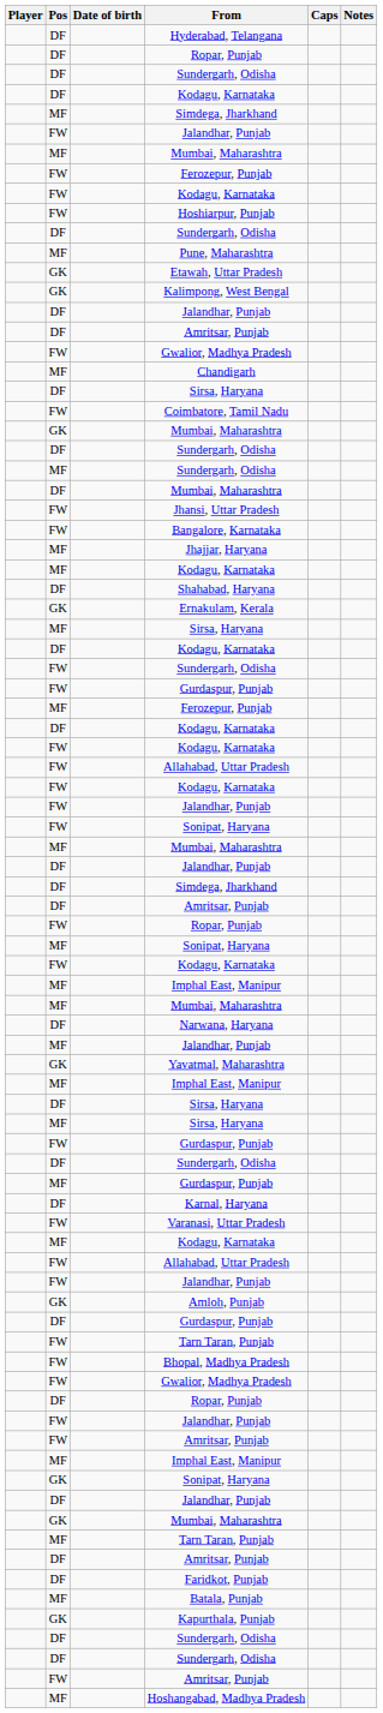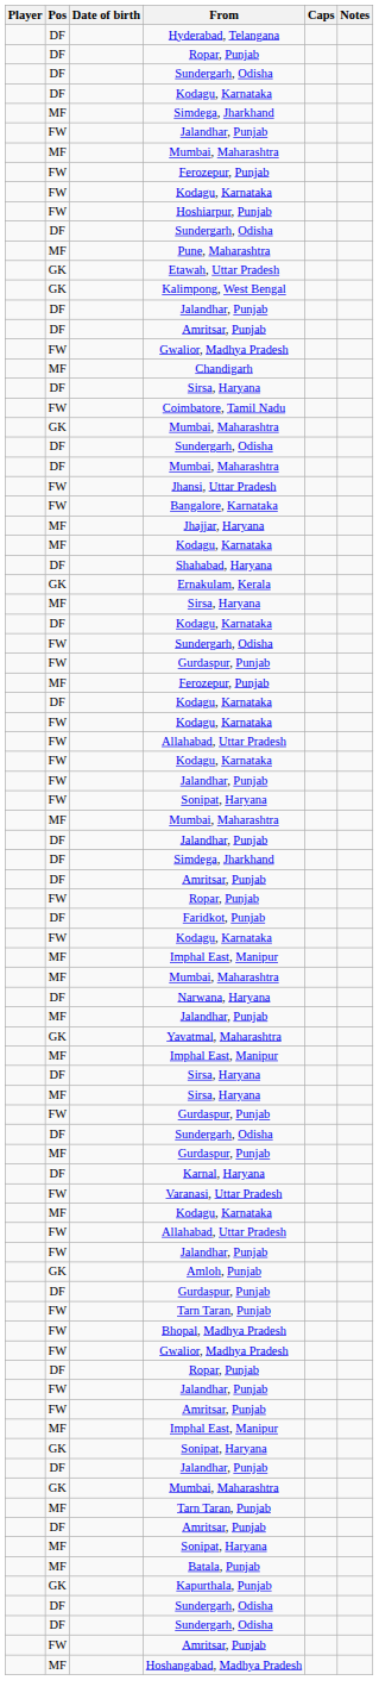 <table class="wikitable sortable " style="text-align:center">
 <tr>
 <th>Player</th>
 <th>Pos</th>
 <th>Date of birth</th>
 <th>From</th>
 <th>Caps</th>
 <th class="unsortable">Notes</th>
 </tr>
 <tr>
 <td></td>
 <td>DF</td>
 <td></td>
 <td><a href='#'>Hyderabad</a>, <a href='#'>Telangana</a></td>
 <td></td>
 <td></td>
 </tr>
 <tr>
 <td></td>
 <td>DF</td>
 <td></td>
 <td><a href='#'>Ropar</a>, <a href='#'>Punjab</a></td>
 <td></td>
 <td></td>
 </tr>
 <tr>
 <td></td>
 <td>DF</td>
 <td></td>
 <td><a href='#'>Sundergarh</a>, <a href='#'>Odisha</a></td>
 <td></td>
 <td></td>
 </tr>
 <tr>
 <td></td>
 <td>DF</td>
 <td></td>
 <td><a href='#'>Kodagu</a>, <a href='#'>Karnataka</a></td>
 <td></td>
 <td></td>
 </tr>
 <tr>
 <td></td>
 <td>MF</td>
 <td></td>
 <td><a href='#'>Simdega</a>, <a href='#'>Jharkhand</a></td>
 <td></td>
 <td></td>
 </tr>
 <tr>
 <td></td>
 <td>FW</td>
 <td></td>
 <td><a href='#'>Jalandhar</a>, <a href='#'>Punjab</a></td>
 <td></td>
 <td></td>
 </tr>
 <tr>
 <td></td>
 <td>MF</td>
 <td></td>
 <td><a href='#'>Mumbai</a>, <a href='#'>Maharashtra</a></td>
 <td></td>
 <td></td>
 </tr>
 <tr>
 <td></td>
 <td>FW</td>
 <td></td>
 <td><a href='#'>Ferozepur</a>, <a href='#'>Punjab</a></td>
 <td></td>
 <td></td>
 </tr>
 <tr>
 <td></td>
 <td>FW</td>
 <td></td>
 <td><a href='#'>Kodagu</a>, <a href='#'>Karnataka</a></td>
 <td></td>
 <td></td>
 </tr>
 <tr>
 <td></td>
 <td>FW</td>
 <td></td>
 <td><a href='#'>Hoshiarpur</a>, <a href='#'>Punjab</a></td>
 <td></td>
 <td></td>
 </tr>
 <tr>
 <td></td>
 <td>DF</td>
 <td></td>
 <td><a href='#'>Sundergarh</a>, <a href='#'>Odisha</a></td>
 <td></td>
 <td></td>
 </tr>
 <tr>
 <td></td>
 <td>MF</td>
 <td></td>
 <td><a href='#'>Pune</a>, <a href='#'>Maharashtra</a></td>
 <td></td>
 <td></td>
 </tr>
 <tr>
 <td></td>
 <td>GK</td>
 <td></td>
 <td><a href='#'>Etawah</a>, <a href='#'>Uttar Pradesh</a></td>
 <td></td>
 <td></td>
 </tr>
 <tr>
 <td></td>
 <td>GK</td>
 <td></td>
 <td><a href='#'>Kalimpong</a>, <a href='#'>West Bengal</a></td>
 <td></td>
 <td></td>
 </tr>
 <tr>
 <td></td>
 <td>DF</td>
 <td></td>
 <td><a href='#'>Jalandhar</a>, <a href='#'>Punjab</a></td>
 <td></td>
 <td></td>
 </tr>
 <tr>
 <td></td>
 <td>DF</td>
 <td></td>
 <td><a href='#'>Amritsar</a>, <a href='#'>Punjab</a></td>
 <td></td>
 <td></td>
 </tr>
 <tr>
 <td></td>
 <td>FW</td>
 <td></td>
 <td><a href='#'>Gwalior</a>, <a href='#'>Madhya Pradesh</a></td>
 <td></td>
 <td></td>
 </tr>
 <tr>
 <td></td>
 <td>MF</td>
 <td></td>
 <td><a href='#'>Chandigarh</a></td>
 <td></td>
 <td></td>
 </tr>
 <tr>
 <td></td>
 <td>DF</td>
 <td></td>
 <td><a href='#'>Sirsa</a>, <a href='#'>Haryana</a></td>
 <td></td>
 <td></td>
 </tr>
 <tr>
 <td></td>
 <td>FW</td>
 <td></td>
 <td><a href='#'>Coimbatore</a>, <a href='#'>Tamil Nadu</a></td>
 <td></td>
 <td></td>
 </tr>
 <tr>
 <td></td>
 <td>GK</td>
 <td></td>
 <td><a href='#'>Mumbai</a>, <a href='#'>Maharashtra</a></td>
 <td></td>
 <td></td>
 </tr>
 <tr>
 <td></td>
 <td>DF</td>
-<td></td>
-<td><a href='#'>Sundergarh</a>, <a href='#'>Odisha</a></td>
-<td></td>
-<td></td>
-</tr>
-<tr>
-<td></td>
-<td>MF</td>
 <td></td>
 <td><a href='#'>Sundergarh</a>, <a href='#'>Odisha</a></td>
 <td></td>
 <td></td>
 </tr>
 <tr>
 <td></td>
 <td>DF</td>
 <td></td>
 <td><a href='#'>Mumbai</a>, <a href='#'>Maharashtra</a></td>
 <td></td>
 <td></td>
 </tr>
 <tr>
 <td></td>
 <td>FW</td>
 <td></td>
 <td><a href='#'>Jhansi</a>, <a href='#'>Uttar Pradesh</a></td>
 <td></td>
 <td></td>
 </tr>
 <tr>
 <td></td>
 <td>FW</td>
 <td></td>
 <td><a href='#'>Bangalore</a>, <a href='#'>Karnataka</a></td>
 <td></td>
 <td></td>
 </tr>
 <tr>
 <td></td>
 <td>MF</td>
 <td></td>
 <td><a href='#'>Jhajjar</a>, <a href='#'>Haryana</a></td>
 <td></td>
 <td></td>
 </tr>
 <tr>
 <td></td>
 <td>MF</td>
 <td></td>
 <td><a href='#'>Kodagu</a>, <a href='#'>Karnataka</a></td>
 <td></td>
 <td></td>
 </tr>
 <tr>
 <td></td>
 <td>DF</td>
 <td></td>
 <td><a href='#'>Shahabad</a>, <a href='#'>Haryana</a></td>
 <td></td>
 <td></td>
 </tr>
 <tr>
 <td></td>
 <td>GK</td>
 <td></td>
 <td><a href='#'>Ernakulam</a>, <a href='#'>Kerala</a></td>
 <td></td>
 <td></td>
 </tr>
 <tr>
 <td></td>
 <td>MF</td>
 <td></td>
 <td><a href='#'>Sirsa</a>, <a href='#'>Haryana</a></td>
 <td></td>
 <td></td>
 </tr>
 <tr>
 <td></td>
 <td>DF</td>
 <td></td>
 <td><a href='#'>Kodagu</a>, <a href='#'>Karnataka</a></td>
 <td></td>
 <td></td>
 </tr>
 <tr>
 <td></td>
 <td>FW</td>
 <td></td>
 <td><a href='#'>Sundergarh</a>, <a href='#'>Odisha</a></td>
 <td></td>
 <td></td>
 </tr>
 <tr>
 <td></td>
 <td>FW</td>
 <td></td>
 <td><a href='#'>Gurdaspur</a>, <a href='#'>Punjab</a></td>
 <td></td>
 <td></td>
 </tr>
 <tr>
 <td></td>
 <td>MF</td>
 <td></td>
 <td><a href='#'>Ferozepur</a>, <a href='#'>Punjab</a></td>
 <td></td>
 <td></td>
 </tr>
 <tr>
 <td></td>
 <td>DF</td>
 <td></td>
 <td><a href='#'>Kodagu</a>, <a href='#'>Karnataka</a></td>
 <td></td>
 <td></td>
 </tr>
 <tr>
 <td></td>
 <td>FW</td>
 <td></td>
 <td><a href='#'>Kodagu</a>, <a href='#'>Karnataka</a></td>
 <td></td>
 <td></td>
 </tr>
 <tr>
 <td></td>
 <td>FW</td>
 <td></td>
 <td><a href='#'>Allahabad</a>, <a href='#'>Uttar Pradesh</a></td>
 <td></td>
 <td></td>
 </tr>
 <tr>
 <td></td>
 <td>FW</td>
 <td></td>
 <td><a href='#'>Kodagu</a>, <a href='#'>Karnataka</a></td>
 <td></td>
 <td></td>
 </tr>
 <tr>
 <td></td>
 <td>FW</td>
 <td></td>
 <td><a href='#'>Jalandhar</a>, <a href='#'>Punjab</a></td>
 <td></td>
 <td></td>
 </tr>
 <tr>
 <td></td>
 <td>FW</td>
 <td></td>
 <td><a href='#'>Sonipat</a>, <a href='#'>Haryana</a></td>
 <td></td>
 <td></td>
 </tr>
 <tr>
 <td></td>
 <td>MF</td>
 <td></td>
 <td><a href='#'>Mumbai</a>, <a href='#'>Maharashtra</a></td>
 <td></td>
 <td></td>
 </tr>
 <tr>
 <td></td>
 <td>DF</td>
 <td></td>
 <td><a href='#'>Jalandhar</a>, <a href='#'>Punjab</a></td>
 <td></td>
 <td></td>
 </tr>
 <tr>
 <td></td>
 <td>DF</td>
 <td></td>
 <td><a href='#'>Simdega</a>, <a href='#'>Jharkhand</a></td>
 <td></td>
 <td></td>
 </tr>
 <tr>
 <td></td>
 <td>DF</td>
 <td></td>
 <td><a href='#'>Amritsar</a>, <a href='#'>Punjab</a></td>
 <td></td>
 <td></td>
 </tr>
 <tr>
 <td></td>
 <td>FW</td>
 <td></td>
 <td><a href='#'>Ropar</a>, <a href='#'>Punjab</a></td>
 <td></td>
 <td></td>
 </tr>
 <tr>
 <td></td>
-<td>MF</td>
+<td>DF</td>
 <td></td>
-<td><a href='#'>Sonipat</a>, <a href='#'>Haryana</a></td>
+<td><a href='#'>Faridkot</a>, <a href='#'>Punjab</a></td>
 <td></td>
 <td></td>
 </tr>
 <tr>
 <td></td>
 <td>FW</td>
 <td></td>
 <td><a href='#'>Kodagu</a>, <a href='#'>Karnataka</a></td>
 <td></td>
 <td></td>
 </tr>
 <tr>
 <td></td>
 <td>MF</td>
 <td></td>
 <td><a href='#'>Imphal East</a>, <a href='#'>Manipur</a></td>
 <td></td>
 <td></td>
 </tr>
 <tr>
 <td></td>
 <td>MF</td>
 <td></td>
 <td><a href='#'>Mumbai</a>, <a href='#'>Maharashtra</a></td>
 <td></td>
 <td></td>
 </tr>
 <tr>
 <td></td>
 <td>DF</td>
 <td></td>
 <td><a href='#'>Narwana</a>, <a href='#'>Haryana</a></td>
 <td></td>
 <td></td>
 </tr>
 <tr>
 <td></td>
 <td>MF</td>
 <td></td>
 <td><a href='#'>Jalandhar</a>, <a href='#'>Punjab</a></td>
 <td></td>
 <td></td>
 </tr>
 <tr>
 <td></td>
 <td>GK</td>
 <td></td>
 <td><a href='#'>Yavatmal</a>, <a href='#'>Maharashtra</a></td>
 <td></td>
 <td></td>
 </tr>
 <tr>
 <td></td>
 <td>MF</td>
 <td></td>
 <td><a href='#'>Imphal East</a>, <a href='#'>Manipur</a></td>
 <td></td>
 <td></td>
 </tr>
 <tr>
 <td></td>
 <td>DF</td>
 <td></td>
 <td><a href='#'>Sirsa</a>, <a href='#'>Haryana</a></td>
 <td></td>
 <td></td>
 </tr>
 <tr>
 <td></td>
 <td>MF</td>
 <td></td>
 <td><a href='#'>Sirsa</a>, <a href='#'>Haryana</a></td>
 <td></td>
 <td></td>
 </tr>
 <tr>
 <td></td>
 <td>FW</td>
 <td></td>
 <td><a href='#'>Gurdaspur</a>, <a href='#'>Punjab</a></td>
 <td></td>
 <td></td>
 </tr>
 <tr>
 <td></td>
 <td>DF</td>
 <td></td>
 <td><a href='#'>Sundergarh</a>, <a href='#'>Odisha</a></td>
 <td></td>
 <td></td>
 </tr>
 <tr>
 <td></td>
 <td>MF</td>
 <td></td>
 <td><a href='#'>Gurdaspur</a>, <a href='#'>Punjab</a></td>
 <td></td>
 <td></td>
 </tr>
 <tr>
 <td></td>
 <td>DF</td>
 <td></td>
 <td><a href='#'>Karnal</a>, <a href='#'>Haryana</a></td>
 <td></td>
 <td></td>
 </tr>
 <tr>
 <td></td>
 <td>FW</td>
 <td></td>
 <td><a href='#'>Varanasi</a>, <a href='#'>Uttar Pradesh</a></td>
 <td></td>
 <td></td>
 </tr>
 <tr>
 <td></td>
 <td>MF</td>
 <td></td>
 <td><a href='#'>Kodagu</a>, <a href='#'>Karnataka</a></td>
 <td></td>
 <td></td>
 </tr>
 <tr>
 <td></td>
 <td>FW</td>
 <td></td>
 <td><a href='#'>Allahabad</a>, <a href='#'>Uttar Pradesh</a></td>
 <td></td>
 <td></td>
 </tr>
 <tr>
 <td></td>
 <td>FW</td>
 <td></td>
 <td><a href='#'>Jalandhar</a>, <a href='#'>Punjab</a></td>
 <td></td>
 <td></td>
 </tr>
 <tr>
 <td></td>
 <td>GK</td>
 <td></td>
 <td><a href='#'>Amloh</a>, <a href='#'>Punjab</a></td>
 <td></td>
 <td></td>
 </tr>
 <tr>
 <td></td>
 <td>DF</td>
 <td></td>
 <td><a href='#'>Gurdaspur</a>, <a href='#'>Punjab</a></td>
 <td></td>
 <td></td>
 </tr>
 <tr>
 <td></td>
 <td>FW</td>
 <td></td>
 <td><a href='#'>Tarn Taran</a>, <a href='#'>Punjab</a></td>
 <td></td>
 <td></td>
 </tr>
 <tr>
 <td></td>
 <td>FW</td>
 <td></td>
 <td><a href='#'>Bhopal</a>, <a href='#'>Madhya Pradesh</a></td>
 <td></td>
 <td></td>
 </tr>
 <tr>
 <td></td>
 <td>FW</td>
 <td></td>
 <td><a href='#'>Gwalior</a>, <a href='#'>Madhya Pradesh</a></td>
 <td></td>
 <td></td>
 </tr>
 <tr>
 <td></td>
 <td>DF</td>
 <td></td>
 <td><a href='#'>Ropar</a>, <a href='#'>Punjab</a></td>
 <td></td>
 <td></td>
 </tr>
 <tr>
 <td></td>
 <td>FW</td>
 <td></td>
 <td><a href='#'>Jalandhar</a>, <a href='#'>Punjab</a></td>
 <td></td>
 <td></td>
 </tr>
 <tr>
 <td></td>
 <td>FW</td>
 <td></td>
 <td><a href='#'>Amritsar</a>, <a href='#'>Punjab</a></td>
 <td></td>
 <td></td>
 </tr>
 <tr>
 <td></td>
 <td>MF</td>
 <td></td>
 <td><a href='#'>Imphal East</a>, <a href='#'>Manipur</a></td>
 <td></td>
 <td></td>
 </tr>
 <tr>
 <td></td>
 <td>GK</td>
 <td></td>
 <td><a href='#'>Sonipat</a>, <a href='#'>Haryana</a></td>
 <td></td>
 <td></td>
 </tr>
 <tr>
 <td></td>
 <td>DF</td>
 <td></td>
 <td><a href='#'>Jalandhar</a>, <a href='#'>Punjab</a></td>
 <td></td>
 <td></td>
 </tr>
 <tr>
 <td></td>
 <td>GK</td>
 <td></td>
 <td><a href='#'>Mumbai</a>, <a href='#'>Maharashtra</a></td>
 <td></td>
 <td></td>
 </tr>
 <tr>
 <td></td>
 <td>MF</td>
 <td></td>
 <td><a href='#'>Tarn Taran</a>, <a href='#'>Punjab</a></td>
 <td></td>
 <td></td>
 </tr>
 <tr>
 <td></td>
 <td>DF</td>
 <td></td>
 <td><a href='#'>Amritsar</a>, <a href='#'>Punjab</a></td>
 <td></td>
 <td></td>
 </tr>
 <tr>
 <td></td>
-<td>DF</td>
+<td>MF</td>
 <td></td>
-<td><a href='#'>Faridkot</a>, <a href='#'>Punjab</a></td>
+<td><a href='#'>Sonipat</a>, <a href='#'>Haryana</a></td>
 <td></td>
 <td></td>
 </tr>
 <tr>
 <td></td>
 <td>MF</td>
 <td></td>
 <td><a href='#'>Batala</a>, <a href='#'>Punjab</a></td>
 <td></td>
 <td></td>
 </tr>
 <tr>
 <td></td>
 <td>GK</td>
 <td></td>
 <td><a href='#'>Kapurthala</a>, <a href='#'>Punjab</a></td>
 <td></td>
 <td></td>
 </tr>
 <tr>
 <td></td>
 <td>DF</td>
 <td></td>
 <td><a href='#'>Sundergarh</a>, <a href='#'>Odisha</a></td>
 <td></td>
 <td></td>
 </tr>
 <tr>
 <td></td>
 <td>DF</td>
 <td></td>
 <td><a href='#'>Sundergarh</a>, <a href='#'>Odisha</a></td>
 <td></td>
 <td></td>
 </tr>
 <tr>
 <td></td>
 <td>FW</td>
 <td></td>
 <td><a href='#'>Amritsar</a>, <a href='#'>Punjab</a></td>
 <td></td>
 <td></td>
 </tr>
 <tr>
 <td></td>
 <td>MF</td>
 <td></td>
 <td><a href='#'>Hoshangabad</a>, <a href='#'>Madhya Pradesh</a></td>
 <td></td>
 <td></td>
 </tr>
 </table>
